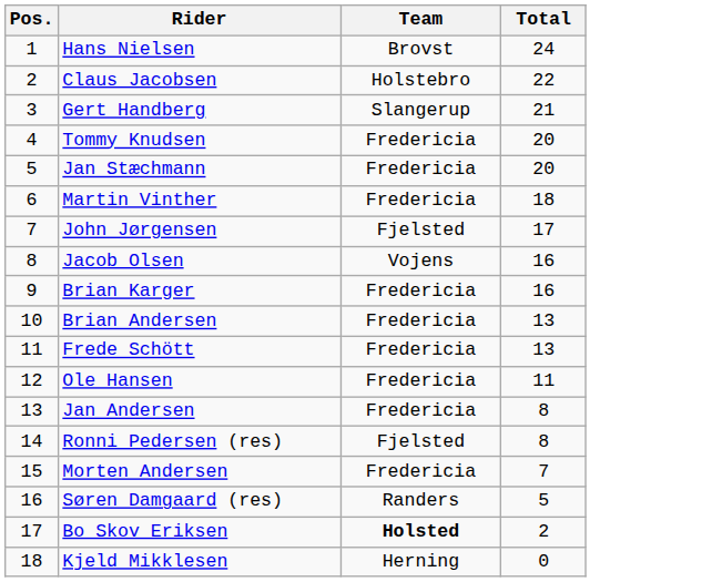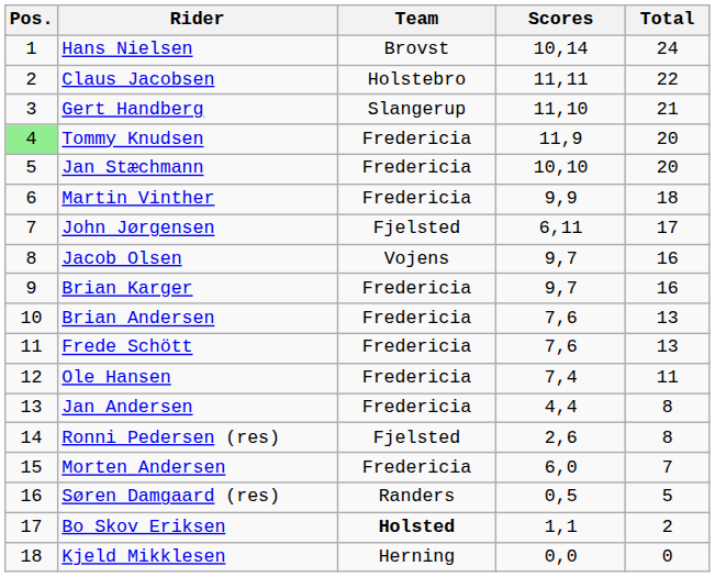 <table class=wikitable style="font-size:93%;">
 <tr>
 <th width=25px>Pos.</th>
 <th width=180px>Rider</th>
 <th width=100px>Team</th>
+<th width=80px>Scores</th>
 <th width=50px>Total</th>
 </tr>
 <tr align=center>
 <td>1</td>
 <td align=left><a href='#'>Hans Nielsen</a></td>
 <td>Brovst</td>
+<td>10,14</td>
 <td>24</td>
 </tr>
 <tr align=center>
 <td>2</td>
 <td align=left><a href='#'>Claus Jacobsen</a></td>
 <td>Holstebro</td>
+<td>11,11</td>
 <td>22</td>
 </tr>
 <tr align=center>
 <td>3</td>
 <td align=left><a href='#'>Gert Handberg</a></td>
 <td>Slangerup</td>
+<td>11,10</td>
 <td>21</td>
 </tr>
 <tr align=center>
-<td>4</td>
+<td style="background: lightgreen;">4</td>
 <td align=left><a href='#'>Tommy Knudsen</a></td>
 <td>Fredericia</td>
+<td>11,9</td>
 <td>20</td>
 </tr>
 <tr align=center>
 <td>5</td>
 <td align=left><a href='#'>Jan Stæchmann</a></td>
 <td>Fredericia</td>
+<td>10,10</td>
 <td>20</td>
 </tr>
 <tr align=center>
 <td>6</td>
 <td align=left><a href='#'>Martin Vinther</a></td>
 <td>Fredericia</td>
+<td>9,9</td>
 <td>18</td>
 </tr>
 <tr align=center>
 <td>7</td>
 <td align=left><a href='#'>John Jørgensen</a></td>
 <td>Fjelsted</td>
+<td>6,11</td>
 <td>17</td>
 </tr>
 <tr align=center>
 <td>8</td>
 <td align=left><a href='#'>Jacob Olsen</a></td>
 <td>Vojens</td>
+<td>9,7</td>
 <td>16</td>
 </tr>
 <tr align=center>
 <td>9</td>
 <td align=left><a href='#'>Brian Karger</a></td>
 <td>Fredericia</td>
+<td>9,7</td>
 <td>16</td>
 </tr>
 <tr align=center>
 <td>10</td>
 <td align=left><a href='#'>Brian Andersen</a></td>
 <td>Fredericia</td>
+<td>7,6</td>
 <td>13</td>
 </tr>
 <tr align=center>
 <td>11</td>
 <td align=left><a href='#'>Frede Schött</a></td>
 <td>Fredericia</td>
+<td>7,6</td>
 <td>13</td>
 </tr>
 <tr align=center>
 <td>12</td>
 <td align=left><a href='#'>Ole Hansen</a></td>
 <td>Fredericia</td>
+<td>7,4</td>
 <td>11</td>
 </tr>
 <tr align=center>
 <td>13</td>
 <td align=left><a href='#'>Jan Andersen</a></td>
 <td>Fredericia</td>
+<td>4,4</td>
 <td>8</td>
 </tr>
 <tr align=center>
 <td>14</td>
 <td align=left><a href='#'>Ronni Pedersen</a>	(res)</td>
 <td>Fjelsted</td>
+<td>2,6</td>
 <td>8</td>
 </tr>
 <tr align=center>
 <td>15</td>
 <td align=left><a href='#'>Morten Andersen</a></td>
 <td>Fredericia</td>
+<td>6,0</td>
 <td>7</td>
 </tr>
 <tr align=center>
 <td>16</td>
 <td align=left><a href='#'>Søren Damgaard</a>	(res)</td>
 <td>Randers</td>
+<td>0,5</td>
 <td>5</td>
 </tr>
 <tr align=center>
 <td>17</td>
 <td align=left><a href='#'>Bo Skov Eriksen</a></td>
 <td><strong>Holsted</strong></td>
+<td>1,1</td>
 <td>2</td>
 </tr>
 <tr align=center>
 <td>18</td>
 <td align=left><a href='#'>Kjeld Mikklesen</a></td>
 <td>Herning</td>
+<td>0,0</td>
 <td>0</td>
 </tr>
 </table>
